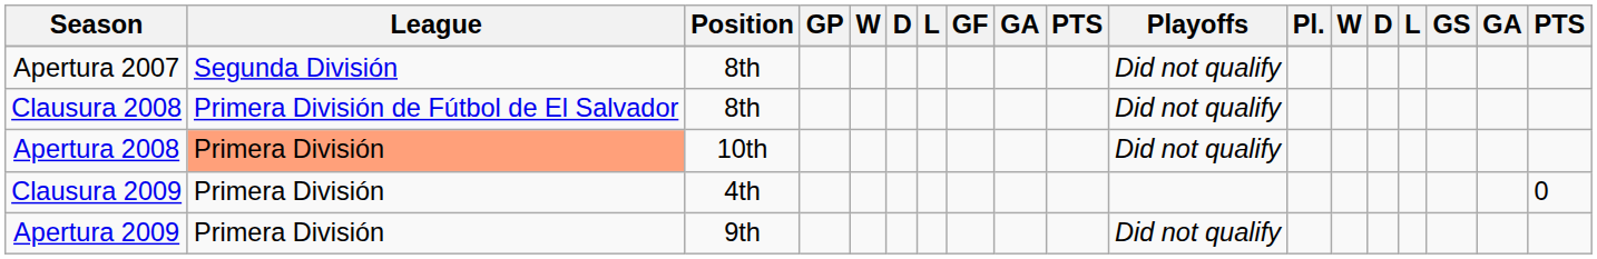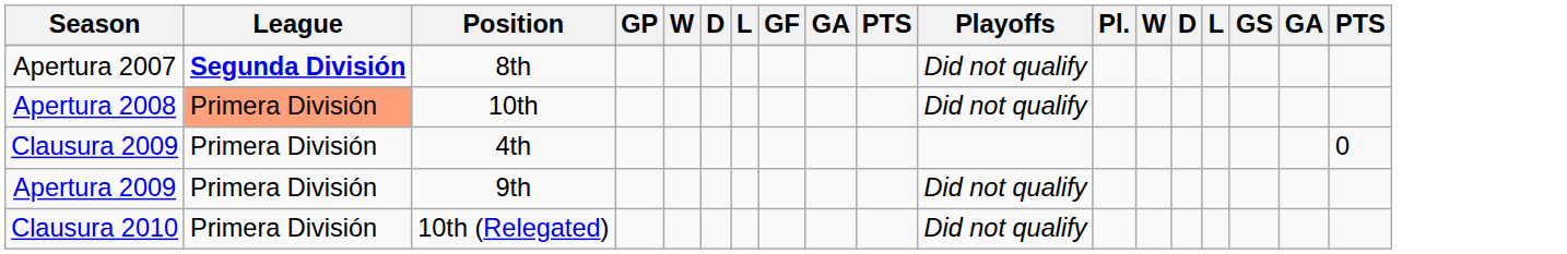 <table class="wikitable">
 <tr>
 <th align="center">Season</th>
 <th align="center">League</th>
 <th align="center">Position</th>
 <th align="center">GP</th>
 <th align="center">W</th>
 <th align="center">D</th>
 <th align="center">L</th>
 <th align="center">GF</th>
 <th align="center">GA</th>
 <th align="center">PTS</th>
 <th align="center">Playoffs</th>
 <th align="center">Pl.</th>
 <th align="center">W</th>
 <th align="center">D</th>
 <th align="center">L</th>
 <th align="center">GS</th>
 <th align="center">GA</th>
 <th align="center">PTS</th>
 </tr>
 <tr>
 </tr>
 <tr>
 <td align="center">Apertura 2007</td>
-<td><a href='#'>Segunda División</a></td>
-<td align="center">8th</td>
-<td></td>
-<td></td>
-<td></td>
-<td></td>
-<td></td>
-<td></td>
-<td></td>
-<td align="center"><em>Did not qualify</em></td>
-<td></td>
-<td></td>
-<td></td>
-<td></td>
-<td></td>
-<td></td>
-<td></td>
-</tr>
-<tr>
-<td align="center"><a href='#'>Clausura 2008</a></td>
-<td><a href='#'>Primera División de Fútbol de El Salvador</a></td>
+<td><strong><a href='#'>Segunda División</a></strong></td>
 <td align="center">8th</td>
 <td></td>
 <td></td>
 <td></td>
 <td></td>
 <td></td>
 <td></td>
 <td></td>
 <td align="center"><em>Did not qualify</em></td>
 <td></td>
 <td></td>
 <td></td>
 <td></td>
 <td></td>
 <td></td>
 <td></td>
 </tr>
 <tr>
 <td align="center"><a href='#'>Apertura 2008</a></td>
 <td style="background: lightsalmon;">Primera División</td>
 <td align="center">10th</td>
 <td></td>
 <td></td>
 <td></td>
 <td></td>
 <td></td>
 <td></td>
 <td></td>
 <td align="center"><em>Did not qualify</em></td>
 <td></td>
 <td></td>
 <td></td>
 <td></td>
 <td></td>
 <td></td>
 <td></td>
 </tr>
 <tr>
 <td align="center"><a href='#'>Clausura 2009</a></td>
 <td>Primera División</td>
 <td align="center">4th</td>
 <td></td>
 <td></td>
 <td></td>
 <td></td>
 <td></td>
 <td></td>
 <td></td>
 <td></td>
 <td></td>
 <td></td>
 <td></td>
 <td></td>
 <td></td>
 <td></td>
 <td>0</td>
 </tr>
 <tr>
 <td align="center"><a href='#'>Apertura 2009</a></td>
 <td>Primera División</td>
 <td align="center">9th</td>
 <td></td>
 <td></td>
 <td></td>
 <td></td>
 <td></td>
 <td></td>
 <td></td>
 <td align="center"><em>Did not qualify</em></td>
 <td></td>
 <td></td>
 <td></td>
 <td></td>
 <td></td>
 <td></td>
 <td></td>
 </tr>
+<tr>
+<td align="center"><a href='#'>Clausura 2010</a></td>
+<td>Primera División</td>
+<td align="center">10th (<a href='#'>Relegated</a>)</td>
+<td></td>
+<td></td>
+<td></td>
+<td></td>
+<td></td>
+<td></td>
+<td></td>
+<td align="center"><em>Did not qualify</em></td>
+<td></td>
+<td></td>
+<td></td>
+<td></td>
+<td></td>
+<td></td>
+<td></td>
+</tr>
 </table>
